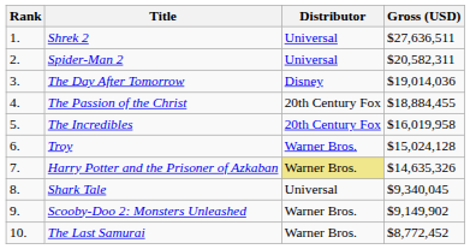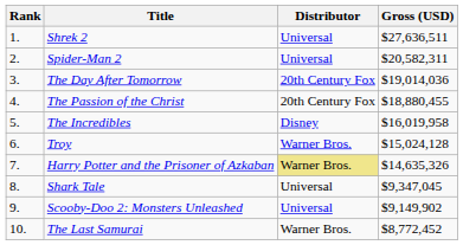 <table class="wikitable sortable" style="margin:auto; margin:auto;">
 <tr>
 <th>Rank</th>
 <th>Title</th>
 <th>Distributor</th>
 <th>Gross (USD)</th>
 </tr>
 <tr>
 <td>1.</td>
 <td><em><a href='#'>Shrek 2</a></em></td>
 <td><a href='#'>Universal</a></td>
 <td>$27,636,511</td>
 </tr>
 <tr>
 <td>2.</td>
 <td><em><a href='#'>Spider-Man 2</a></em></td>
 <td><a href='#'>Universal</a></td>
 <td>$20,582,311</td>
 </tr>
 <tr>
 <td>3.</td>
 <td><em><a href='#'>The Day After Tomorrow</a></em></td>
-<td><a href='#'>Disney</a></td>
+<td><a href='#'>20th Century Fox</a></td>
 <td>$19,014,036</td>
 </tr>
 <tr>
 <td>4.</td>
 <td><em><a href='#'>The Passion of the Christ</a></em></td>
 <td>20th Century Fox</td>
-<td>$18,884,455</td>
+<td>$18,880,455</td>
 </tr>
 <tr>
 <td>5.</td>
 <td><em><a href='#'>The Incredibles</a></em></td>
-<td><a href='#'>20th Century Fox</a></td>
+<td><a href='#'>Disney</a></td>
 <td>$16,019,958</td>
 </tr>
 <tr>
 <td>6.</td>
 <td><em><a href='#'>Troy</a></em></td>
 <td><a href='#'>Warner Bros.</a></td>
 <td>$15,024,128</td>
 </tr>
 <tr>
 <td>7.</td>
 <td><em><a href='#'>Harry Potter and the Prisoner of Azkaban</a></em></td>
 <td style="background: khaki;">Warner Bros.</td>
 <td>$14,635,326</td>
 </tr>
 <tr>
 <td>8.</td>
 <td><em><a href='#'>Shark Tale</a></em></td>
 <td>Universal</td>
-<td>$9,340,045</td>
+<td>$9,347,045</td>
 </tr>
 <tr>
 <td>9.</td>
 <td><em><a href='#'>Scooby-Doo 2: Monsters Unleashed</a></em></td>
-<td>Warner Bros.</td>
+<td><a href='#'>Universal</a></td>
 <td>$9,149,902</td>
 </tr>
 <tr>
 <td>10.</td>
 <td><em><a href='#'>The Last Samurai</a></em></td>
 <td>Warner Bros.</td>
 <td>$8,772,452</td>
 </tr>
 </table>
